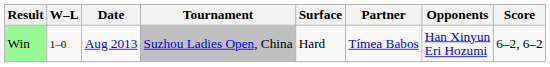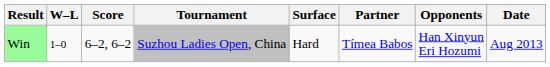 <table class="wikitable sortable">
 <tr>
 <th>Result</th>
 <th>W–L</th>
-<th>Date</th>
+<th class="unsortable">Score</th>
 <th>Tournament</th>
 <th>Surface</th>
 <th>Partner</th>
 <th>Opponents</th>
-<th class="unsortable">Score</th>
+<th>Date</th>
 </tr>
 <tr>
 <td style="background:#98fb98;">Win</td>
 <td><small>1–0</small></td>
-<td><a href='#'>Aug 2013</a></td>
+<td>6–2, 6–2</td>
 <td style="background:silver;"><a href='#'>Suzhou Ladies Open</a>, China</td>
 <td>Hard</td>
 <td> <a href='#'>Tímea Babos</a></td>
 <td> <a href='#'>Han Xinyun</a> <br>  <a href='#'>Eri Hozumi</a></td>
-<td>6–2, 6–2</td>
+<td><a href='#'>Aug 2013</a></td>
 </tr>
 </table>
